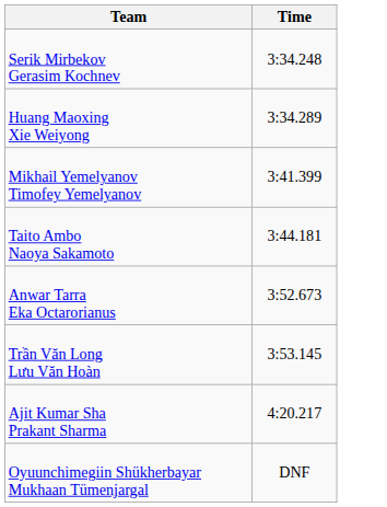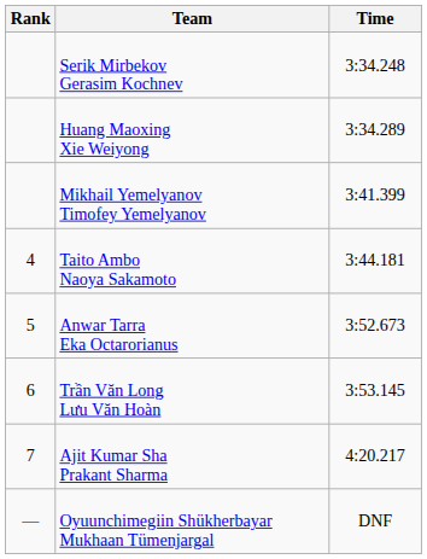 <table class=wikitable style="text-align:center">
 <tr>
+<th width=40>Rank</th>
 <th width=250>Team</th>
 <th width=80>Time</th>
 </tr>
 <tr>
+<td></td>
 <td align=left><br><a href='#'>Serik Mirbekov</a><br><a href='#'>Gerasim Kochnev</a></td>
 <td>3:34.248</td>
 </tr>
 <tr>
+<td></td>
 <td align=left><br><a href='#'>Huang Maoxing</a><br><a href='#'>Xie Weiyong</a></td>
 <td>3:34.289</td>
 </tr>
 <tr>
+<td></td>
 <td align=left><br><a href='#'>Mikhail Yemelyanov</a><br><a href='#'>Timofey Yemelyanov</a></td>
 <td>3:41.399</td>
 </tr>
 <tr>
+<td>4</td>
 <td align=left><br><a href='#'>Taito Ambo</a><br><a href='#'>Naoya Sakamoto</a></td>
 <td>3:44.181</td>
 </tr>
 <tr>
+<td>5</td>
 <td align=left><br><a href='#'>Anwar Tarra</a><br><a href='#'>Eka Octarorianus</a></td>
 <td>3:52.673</td>
 </tr>
 <tr>
+<td>6</td>
 <td align=left><br><a href='#'>Trần Văn Long</a><br><a href='#'>Lưu Văn Hoàn</a></td>
 <td>3:53.145</td>
 </tr>
 <tr>
+<td>7</td>
 <td align=left><br><a href='#'>Ajit Kumar Sha</a><br><a href='#'>Prakant Sharma</a></td>
 <td>4:20.217</td>
 </tr>
 <tr>
+<td>—</td>
 <td align=left><br><a href='#'>Oyuunchimegiin Shükherbayar</a><br><a href='#'>Mukhaan Tümenjargal</a></td>
 <td>DNF</td>
 </tr>
 </table>
